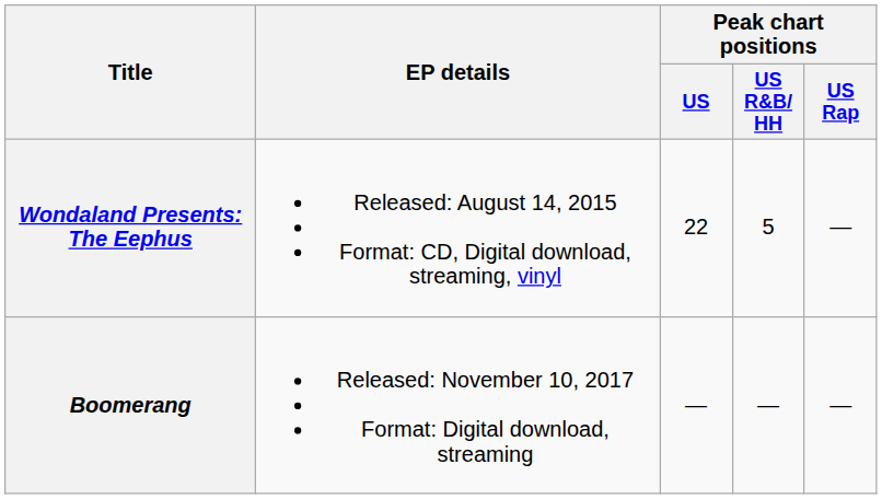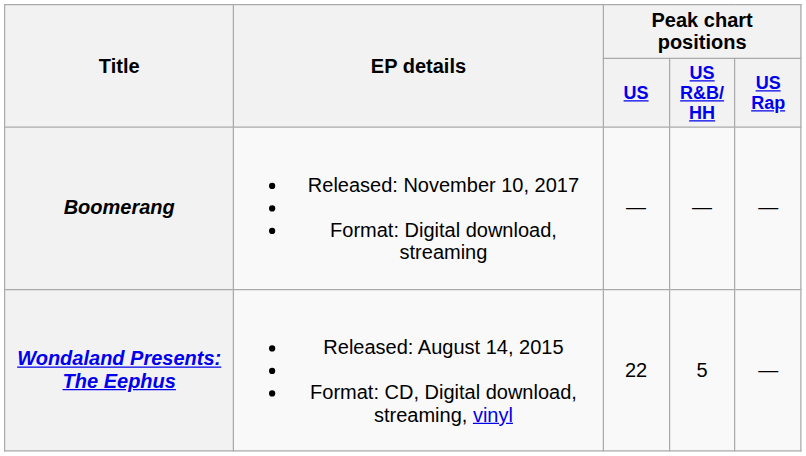 <table class="wikitable plainrowheaders" style="text-align:center;">
 <tr>
 <th scope="col" rowspan="2" style="width:11em;">Title</th>
 <th scope="col" rowspan="2" style="width:18em;">EP details</th>
 <th scope="col" colspan="3">Peak chart positions</th>
 </tr>
 <tr>
 <th scope="col" style="width:3.2em;font-size:90%;"><a href='#'>US</a><br></th>
 <th scope="col" style="width:3.2em;font-size:90%;"><a href='#'>US R&B/<br>HH</a><br></th>
 <th scope="col" style="width:3.2em;font-size:90%;"><a href='#'>US Rap</a><br></th>
 </tr>
 <tr>
+<th scope="row"><em>Boomerang</em></th>
+<td><br><ul><li>Released: November 10, 2017</li><li></li><li>Format: Digital download, streaming</li></ul></td>
+<td>—</td>
+<td>—</td>
+<td>—</td>
+</tr>
+<tr>
 <th scope="row"><em><a href='#'>Wondaland Presents: The Eephus</a></em></th>
 <td><br><ul><li>Released: August 14, 2015</li><li></li><li>Format: CD, Digital download, streaming, <a href='#'>vinyl</a></li></ul></td>
 <td>22</td>
 <td>5</td>
 <td>—</td>
 </tr>
-<tr>
-<th scope="row"><em>Boomerang</em></th>
-<td><br><ul><li>Released: November 10, 2017</li><li></li><li>Format: Digital download, streaming</li></ul></td>
-<td>—</td>
-<td>—</td>
-<td>—</td>
-</tr>
 </table>
